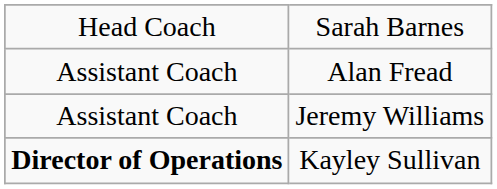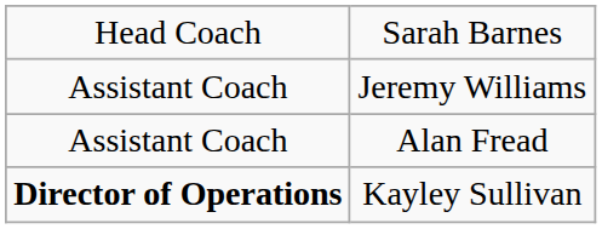 <table class="wikitable" style="text-align: center;">
 <tr>
 <td>Head Coach</td>
 <td>Sarah Barnes</td>
 </tr>
 <tr>
 <td>Assistant Coach</td>
-<td>Alan Fread</td>
+<td>Jeremy Williams</td>
 </tr>
 <tr>
 <td>Assistant Coach</td>
-<td>Jeremy Williams</td>
+<td>Alan Fread</td>
 </tr>
 <tr>
 <td><strong>Director of Operations</strong></td>
 <td>Kayley Sullivan</td>
 </tr>
 </table>
